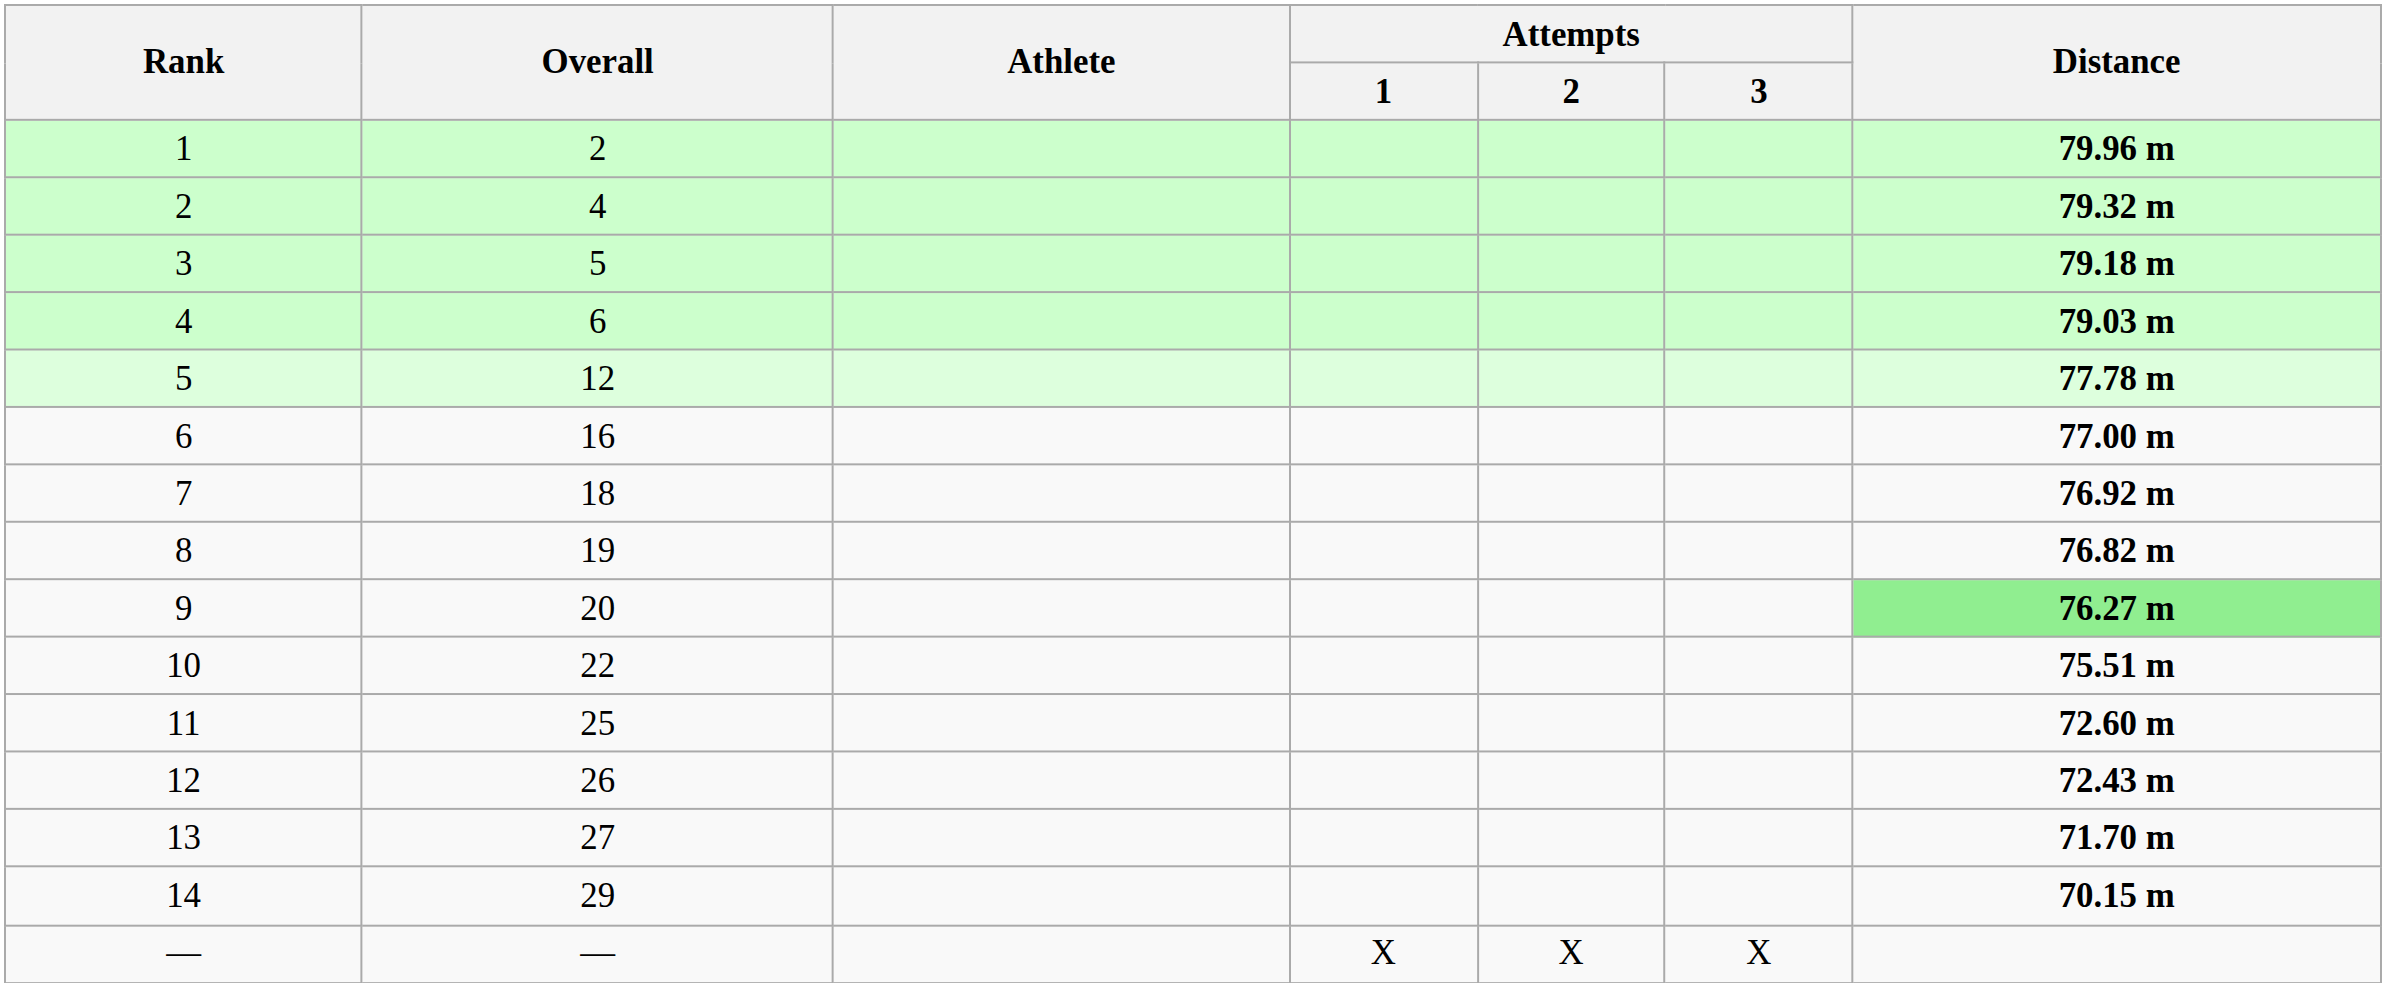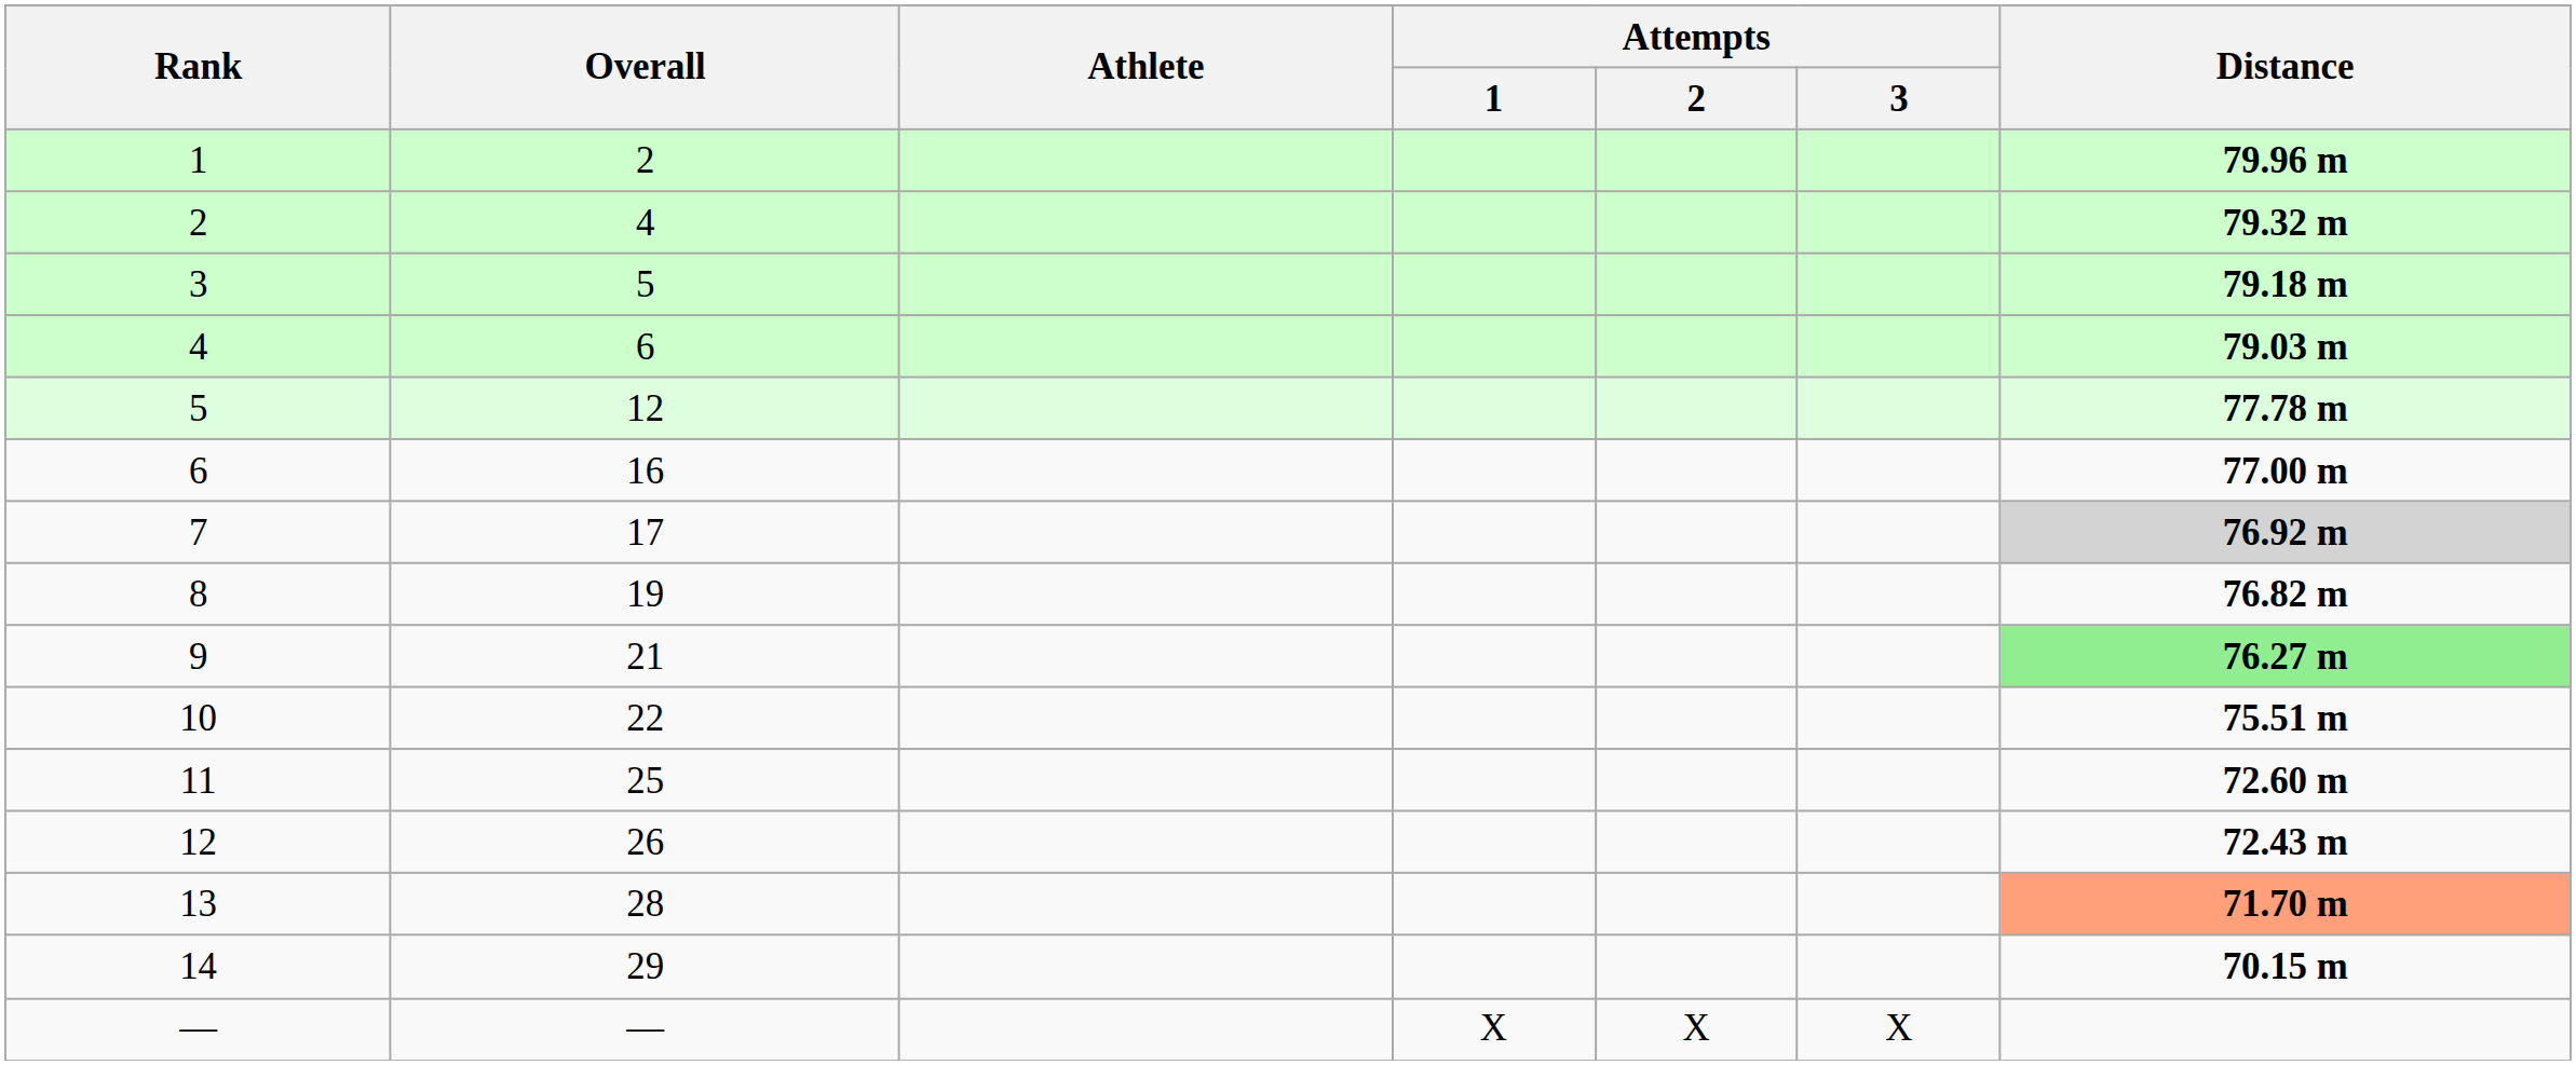 <table class="wikitable" style=" text-align:center; font-size:110%;" width="95%">
 <tr>
 <th rowspan="2">Rank</th>
 <th rowspan="2">Overall</th>
 <th rowspan="2">Athlete</th>
 <th colspan="3">Attempts</th>
 <th rowspan="2">Distance</th>
 </tr>
 <tr>
 <th>1</th>
 <th>2</th>
 <th>3</th>
 </tr>
 <tr style="background:#ccffcc;">
 <td>1</td>
 <td>2</td>
 <td align=left></td>
 <td></td>
 <td></td>
 <td></td>
 <td><strong>79.96 m</strong></td>
 </tr>
 <tr style="background:#ccffcc;">
 <td>2</td>
 <td>4</td>
 <td align=left></td>
 <td></td>
 <td></td>
 <td></td>
 <td><strong>79.32 m</strong></td>
 </tr>
 <tr style="background:#ccffcc;">
 <td>3</td>
 <td>5</td>
 <td align=left></td>
 <td></td>
 <td></td>
 <td></td>
 <td><strong>79.18 m</strong></td>
 </tr>
 <tr style="background:#ccffcc;">
 <td>4</td>
 <td>6</td>
 <td align=left></td>
 <td></td>
 <td></td>
 <td></td>
 <td><strong>79.03 m</strong></td>
 </tr>
 <tr style="background:#ddffdd;">
 <td>5</td>
 <td>12</td>
 <td align=left></td>
 <td></td>
 <td></td>
 <td></td>
 <td><strong>77.78 m</strong></td>
 </tr>
 <tr>
 <td>6</td>
 <td>16</td>
 <td align=left></td>
 <td></td>
 <td></td>
 <td></td>
 <td><strong>77.00 m</strong></td>
 </tr>
 <tr>
 <td>7</td>
-<td>18</td>
+<td>17</td>
 <td align=left></td>
 <td></td>
 <td></td>
 <td></td>
-<td><strong>76.92 m</strong></td>
+<td style="background: lightgrey;"><strong>76.92 m</strong></td>
 </tr>
 <tr>
 <td>8</td>
 <td>19</td>
 <td align=left></td>
 <td></td>
 <td></td>
 <td></td>
 <td><strong>76.82 m</strong></td>
 </tr>
 <tr>
 <td>9</td>
-<td>20</td>
+<td>21</td>
 <td align=left></td>
 <td></td>
 <td></td>
 <td></td>
 <td style="background: lightgreen;"><strong>76.27 m</strong></td>
 </tr>
 <tr>
 <td>10</td>
 <td>22</td>
 <td align=left></td>
 <td></td>
 <td></td>
 <td></td>
 <td><strong>75.51 m</strong></td>
 </tr>
 <tr>
 <td>11</td>
 <td>25</td>
 <td align=left></td>
 <td></td>
 <td></td>
 <td></td>
 <td><strong>72.60 m</strong></td>
 </tr>
 <tr>
 <td>12</td>
 <td>26</td>
 <td align=left></td>
 <td></td>
 <td></td>
 <td></td>
 <td><strong>72.43 m</strong></td>
 </tr>
 <tr>
 <td>13</td>
-<td>27</td>
+<td>28</td>
 <td align=left></td>
 <td></td>
 <td></td>
 <td></td>
-<td><strong>71.70 m</strong></td>
+<td style="background: lightsalmon;"><strong>71.70 m</strong></td>
 </tr>
 <tr>
 <td>14</td>
 <td>29</td>
 <td align=left></td>
 <td></td>
 <td></td>
 <td></td>
 <td><strong>70.15 m</strong></td>
 </tr>
 <tr>
 <td>—</td>
 <td>—</td>
 <td align=left></td>
 <td>X</td>
 <td>X</td>
 <td>X</td>
 <td><strong></strong></td>
 </tr>
 </table>
